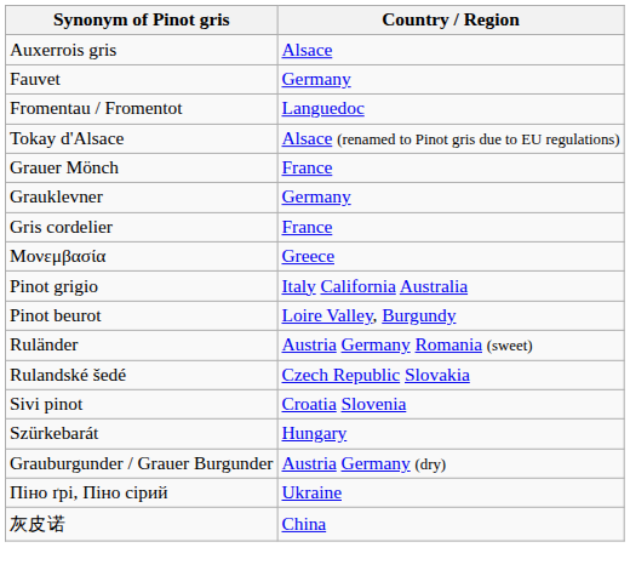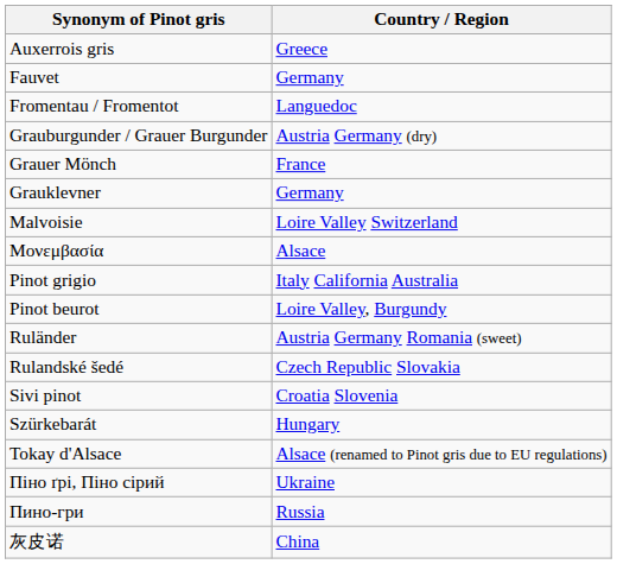 <table class="wikitable">
 <tr>
 <th>Synonym of Pinot gris</th>
 <th>Country / Region</th>
 </tr>
 <tr>
 <td>Auxerrois gris</td>
-<td> <a href='#'>Alsace</a></td>
+<td> <a href='#'>Greece</a></td>
 </tr>
 <tr>
 <td>Fauvet</td>
 <td> <a href='#'>Germany</a></td>
 </tr>
 <tr>
 <td>Fromentau / Fromentot</td>
 <td> <a href='#'>Languedoc</a></td>
 </tr>
 <tr>
-<td>Tokay d'Alsace</td>
-<td> <a href='#'>Alsace</a> <small>(renamed to Pinot gris due to EU regulations)</small></td>
+<td>Grauburgunder / Grauer Burgunder</td>
+<td> <a href='#'>Austria</a>  <a href='#'>Germany</a> <small>(dry)</small></td>
 </tr>
 <tr>
 <td>Grauer Mönch</td>
 <td> <a href='#'>France</a></td>
 </tr>
 <tr>
 <td>Grauklevner</td>
 <td> <a href='#'>Germany</a></td>
 </tr>
 <tr>
-<td>Gris cordelier</td>
-<td> <a href='#'>France</a></td>
+<td>Malvoisie</td>
+<td> <a href='#'>Loire Valley</a>  <a href='#'>Switzerland</a></td>
 </tr>
 <tr>
 <td>Μονεμβασία</td>
-<td> <a href='#'>Greece</a></td>
+<td> <a href='#'>Alsace</a></td>
 </tr>
 <tr>
 <td>Pinot grigio</td>
 <td> <a href='#'>Italy</a>  <a href='#'>California</a>  <a href='#'>Australia</a></td>
 </tr>
 <tr>
 <td>Pinot beurot</td>
 <td> <a href='#'>Loire Valley</a>, <a href='#'>Burgundy</a></td>
 </tr>
 <tr>
 <td>Ruländer</td>
 <td> <a href='#'>Austria</a>  <a href='#'>Germany</a>  <a href='#'>Romania</a> <small>(sweet)</small></td>
 </tr>
 <tr>
 <td>Rulandské šedé</td>
 <td> <a href='#'>Czech Republic</a>  <a href='#'>Slovakia</a></td>
 </tr>
 <tr>
 <td>Sivi pinot</td>
 <td> <a href='#'>Croatia</a>  <a href='#'>Slovenia</a></td>
 </tr>
 <tr>
 <td>Szürkebarát</td>
 <td> <a href='#'>Hungary</a></td>
 </tr>
 <tr>
-<td>Grauburgunder / Grauer Burgunder</td>
-<td> <a href='#'>Austria</a>  <a href='#'>Germany</a> <small>(dry)</small></td>
+<td>Tokay d'Alsace</td>
+<td> <a href='#'>Alsace</a> <small>(renamed to Pinot gris due to EU regulations)</small></td>
 </tr>
 <tr>
 <td>Піно ґрі, Піно сірий</td>
 <td> <a href='#'>Ukraine</a></td>
 </tr>
 <tr>
+<td>Пино-гри</td>
+<td> <a href='#'>Russia</a></td>
+</tr>
+<tr>
 <td>灰皮诺</td>
 <td> <a href='#'>China</a></td>
 </tr>
 </table>
